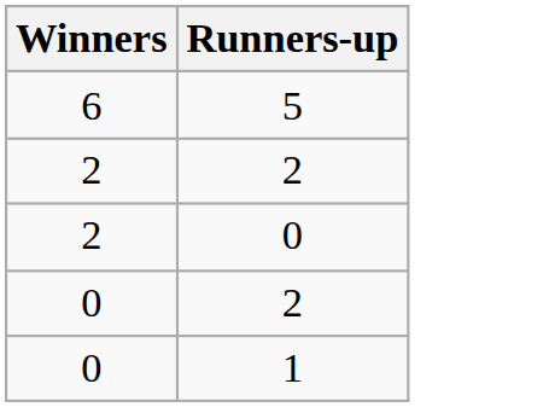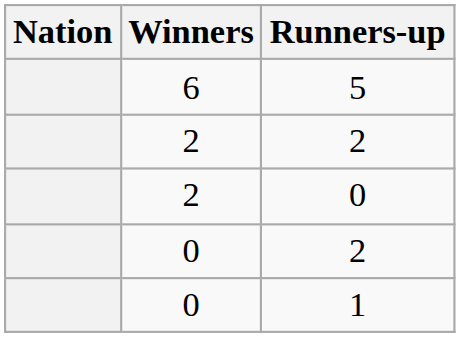 <table class="wikitable plainrowheaders sortable" style="text-align:center;">
 <tr>
+<th scope="col">Nation</th>
 <th scope="col">Winners</th>
 <th scope="col">Runners-up</th>
 </tr>
 <tr>
+<th scope="row"></th>
 <td>6</td>
 <td>5</td>
 </tr>
 <tr>
+<th scope="row"></th>
 <td>2</td>
 <td>2</td>
 </tr>
 <tr>
+<th scope="row"></th>
 <td>2</td>
 <td>0</td>
 </tr>
 <tr>
+<th scope="row"></th>
 <td>0</td>
 <td>2</td>
 </tr>
 <tr>
+<th scope="row"></th>
 <td>0</td>
 <td>1</td>
 </tr>
 </table>
